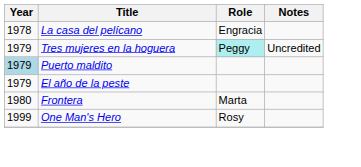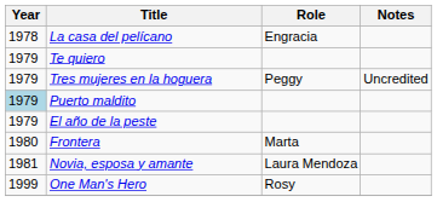 <table class="wikitable sortable">
 <tr>
 <th width="42">Year</th>
 <th width="250">Title</th>
 <th>Role</th>
 <th class="unsortable">Notes</th>
 </tr>
 <tr>
 <td>1978</td>
 <td><em><a href='#'>La casa del pelícano</a></em></td>
 <td>Engracia</td>
 <td></td>
 </tr>
 <tr>
 <td>1979</td>
+<td><em><a href='#'>Te quiero</a></em></td>
+<td></td>
+<td></td>
+</tr>
+<tr>
+<td>1979</td>
 <td><em><a href='#'>Tres mujeres en la hoguera</a></em></td>
-<td style="background: paleturquoise;">Peggy</td>
+<td>Peggy</td>
 <td>Uncredited</td>
 </tr>
 <tr>
 <td style="background: lightblue;">1979</td>
 <td><em><a href='#'>Puerto maldito</a></em></td>
 <td></td>
 <td></td>
 </tr>
 <tr>
 <td>1979</td>
 <td><em><a href='#'>El año de la peste</a></em></td>
 <td></td>
 <td></td>
 </tr>
 <tr>
 <td>1980</td>
 <td><em><a href='#'>Frontera</a></em></td>
 <td>Marta</td>
 <td></td>
 </tr>
 <tr>
+<td>1981</td>
+<td><em><a href='#'>Novia, esposa y amante</a></em></td>
+<td>Laura Mendoza</td>
+<td></td>
+</tr>
+<tr>
 <td>1999</td>
 <td><em><a href='#'>One Man's Hero</a></em></td>
 <td>Rosy</td>
 <td></td>
 </tr>
 <tr>
 </tr>
 </table>
